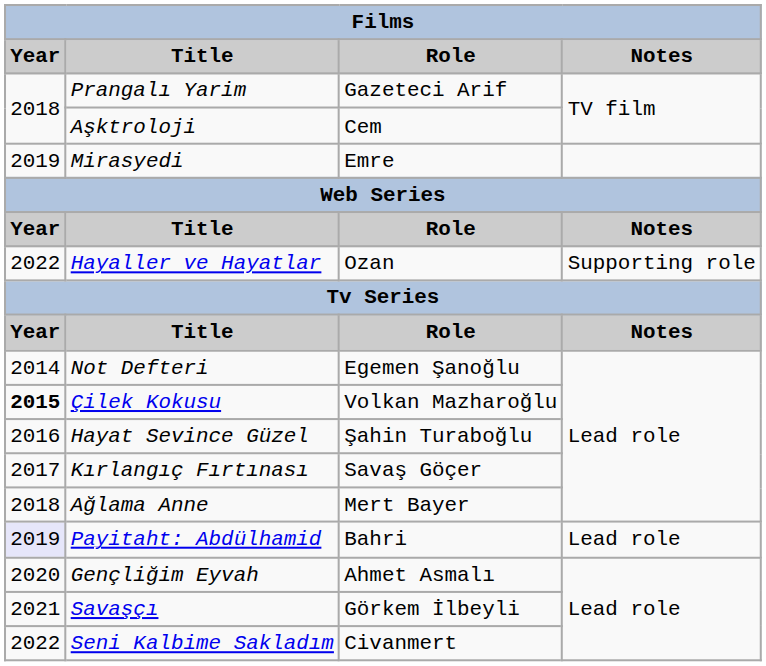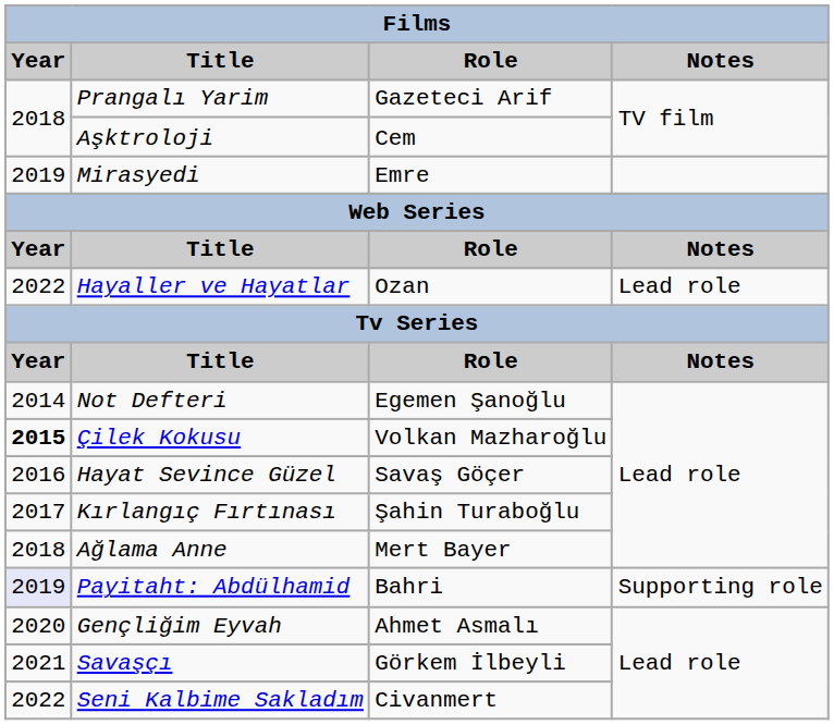 <table class="wikitable" style="font-size:80%">
 <tr>
 <th colspan="4" style="background:LightSteelBlue">Films</th>
 </tr>
 <tr>
 <th style="background:#CCCCCC">Year</th>
 <th style="background:#CCCCCC">Title</th>
 <th style="background:#CCCCCC">Role</th>
 <th style="background:#CCCCCC">Notes</th>
 </tr>
 <tr>
 <td rowspan="2">2018</td>
 <td><em>Prangalı Yarim</em></td>
 <td>Gazeteci Arif</td>
 <td rowspan="2">TV film</td>
 </tr>
 <tr>
 <td><em>Aşktroloji</em></td>
 <td>Cem</td>
 </tr>
 <tr>
 <td>2019</td>
 <td><em>Mirasyedi</em></td>
 <td>Emre</td>
 <td></td>
 </tr>
 <tr>
 <th colspan="4" style="background:LightSteelBlue">Web Series</th>
 </tr>
 <tr>
 <th style="background:#CCCCCC">Year</th>
 <th style="background:#CCCCCC">Title</th>
 <th style="background:#CCCCCC">Role</th>
 <th style="background:#CCCCCC">Notes</th>
 </tr>
 <tr>
 <td>2022</td>
 <td><em><a href='#'>Hayaller ve Hayatlar</a></em></td>
 <td>Ozan</td>
-<td>Supporting role</td>
+<td>Lead role</td>
 </tr>
 <tr>
 <th colspan="4" style="background:LightSteelBlue">Tv Series</th>
 </tr>
 <tr>
 <th style="background:#CCCCCC">Year</th>
 <th style="background:#CCCCCC">Title</th>
 <th style="background:#CCCCCC">Role</th>
 <th style="background:#CCCCCC">Notes</th>
 </tr>
 <tr>
 <td>2014</td>
 <td><em>Not Defteri</em></td>
 <td>Egemen Şanoğlu</td>
 <td rowspan="5">Lead role</td>
 </tr>
 <tr>
 <td><strong>2015</strong></td>
 <td><em><a href='#'>Çilek Kokusu</a></em></td>
 <td>Volkan Mazharoğlu</td>
 </tr>
 <tr>
 <td>2016</td>
 <td><em>Hayat Sevince Güzel</em></td>
-<td>Şahin Turaboğlu</td>
+<td>Savaş Göçer</td>
 </tr>
 <tr>
 <td>2017</td>
 <td><em>Kırlangıç Fırtınası</em></td>
-<td>Savaş Göçer</td>
+<td>Şahin Turaboğlu</td>
 </tr>
 <tr>
 <td>2018</td>
 <td><em>Ağlama Anne</em></td>
 <td>Mert Bayer</td>
 </tr>
 <tr>
 <td style="background: lavender;">2019</td>
 <td><em><a href='#'>Payitaht: Abdülhamid</a></em></td>
 <td>Bahri</td>
-<td>Lead role</td>
+<td>Supporting role</td>
 </tr>
 <tr>
 <td>2020</td>
 <td><em>Gençliğim Eyvah</em></td>
 <td>Ahmet Asmalı</td>
 <td rowspan="3">Lead role</td>
 </tr>
 <tr>
 <td>2021</td>
 <td><em><a href='#'>Savaşçı</a></em></td>
 <td>Görkem İlbeyli</td>
 </tr>
 <tr>
 <td>2022</td>
 <td><em><a href='#'>Seni Kalbime Sakladım</a></em></td>
 <td>Civanmert</td>
 </tr>
 </table>
